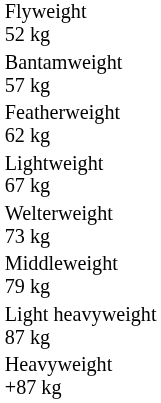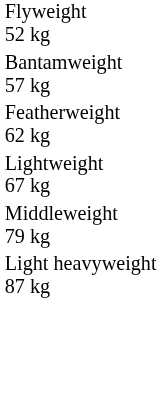 <table>
 <tr>
 <td>Flyweight<br>52 kg</td>
 <td></td>
 <td></td>
 <td></td>
 </tr>
 <tr>
 <td>Bantamweight<br>57 kg</td>
 <td></td>
 <td></td>
 <td></td>
 </tr>
 <tr>
 <td>Featherweight<br>62 kg</td>
 <td></td>
 <td></td>
 <td></td>
 </tr>
 <tr>
 <td>Lightweight<br>67 kg</td>
 <td></td>
 <td></td>
 <td></td>
 </tr>
 <tr>
-<td>Welterweight<br>73 kg</td>
-<td></td>
-<td></td>
-<td></td>
-</tr>
-<tr>
 <td>Middleweight<br>79 kg</td>
 <td></td>
 <td></td>
 <td></td>
 </tr>
 <tr>
 <td>Light heavyweight<br>87 kg</td>
 <td></td>
 <td></td>
 <td></td>
 </tr>
-<tr>
-<td>Heavyweight<br>+87 kg</td>
-<td></td>
-<td></td>
-<td></td>
-</tr>
 </table>
